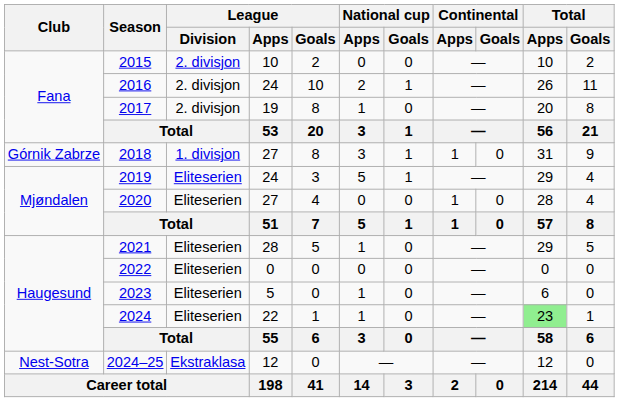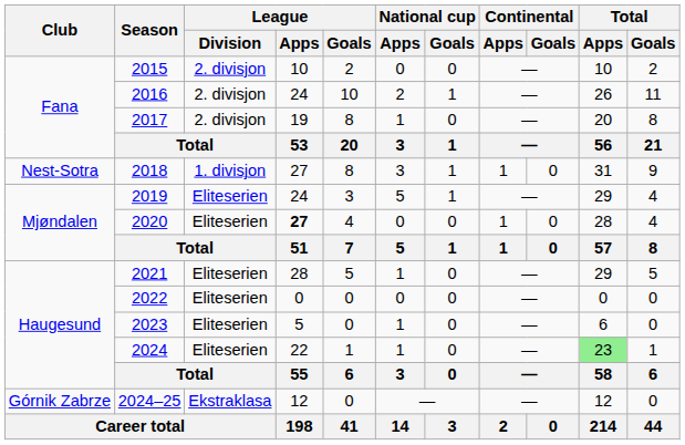 <table class="wikitable" style="text-align: center;">
 <tr>
 <th rowspan="2">Club</th>
 <th rowspan="2">Season</th>
 <th colspan="3">League</th>
 <th colspan="2">National cup</th>
 <th colspan="2">Continental</th>
 <th colspan="2">Total</th>
 </tr>
 <tr>
 <th>Division</th>
 <th>Apps</th>
 <th>Goals</th>
 <th>Apps</th>
 <th>Goals</th>
 <th>Apps</th>
 <th>Goals</th>
 <th>Apps</th>
 <th>Goals</th>
 </tr>
 <tr>
 <td rowspan="4"><a href='#'>Fana</a></td>
 <td><a href='#'>2015</a></td>
 <td><a href='#'>2. divisjon</a></td>
 <td>10</td>
 <td>2</td>
 <td>0</td>
 <td>0</td>
 <td colspan="2">—</td>
 <td>10</td>
 <td>2</td>
 </tr>
 <tr>
 <td><a href='#'>2016</a></td>
 <td>2. divisjon</td>
 <td>24</td>
 <td>10</td>
 <td>2</td>
 <td>1</td>
 <td colspan="2">—</td>
 <td>26</td>
 <td>11</td>
 </tr>
 <tr>
 <td><a href='#'>2017</a></td>
 <td>2. divisjon</td>
 <td>19</td>
 <td>8</td>
 <td>1</td>
 <td>0</td>
 <td colspan="2">—</td>
 <td>20</td>
 <td>8</td>
 </tr>
 <tr>
 <th colspan="2">Total</th>
 <th>53</th>
 <th>20</th>
 <th>3</th>
 <th>1</th>
 <th colspan="2">—</th>
 <th>56</th>
 <th>21</th>
 </tr>
 <tr>
-<td><a href='#'>Górnik Zabrze</a></td>
+<td><a href='#'>Nest-Sotra</a></td>
 <td><a href='#'>2018</a></td>
 <td><a href='#'>1. divisjon</a></td>
 <td>27</td>
 <td>8</td>
 <td>3</td>
 <td>1</td>
 <td>1</td>
 <td>0</td>
 <td>31</td>
 <td>9</td>
 </tr>
 <tr>
 <td rowspan="3"><a href='#'>Mjøndalen</a></td>
 <td><a href='#'>2019</a></td>
 <td><a href='#'>Eliteserien</a></td>
 <td>24</td>
 <td>3</td>
 <td>5</td>
 <td>1</td>
 <td colspan="2">—</td>
 <td>29</td>
 <td>4</td>
 </tr>
 <tr>
 <td><a href='#'>2020</a></td>
 <td>Eliteserien</td>
-<td>27</td>
+<td><strong>27</strong></td>
 <td>4</td>
 <td>0</td>
 <td>0</td>
 <td>1</td>
 <td>0</td>
 <td>28</td>
 <td>4</td>
 </tr>
 <tr>
 <th colspan="2">Total</th>
 <th>51</th>
 <th>7</th>
 <th>5</th>
 <th>1</th>
 <th>1</th>
 <th>0</th>
 <th>57</th>
 <th>8</th>
 </tr>
 <tr>
 <td rowspan="5"><a href='#'>Haugesund</a></td>
 <td><a href='#'>2021</a></td>
 <td>Eliteserien</td>
 <td>28</td>
 <td>5</td>
 <td>1</td>
 <td>0</td>
 <td colspan="2">—</td>
 <td>29</td>
 <td>5</td>
 </tr>
 <tr>
 <td><a href='#'>2022</a></td>
 <td>Eliteserien</td>
 <td>0</td>
 <td>0</td>
 <td>0</td>
 <td>0</td>
 <td colspan="2">—</td>
 <td>0</td>
 <td>0</td>
 </tr>
 <tr>
 <td><a href='#'>2023</a></td>
 <td>Eliteserien</td>
 <td>5</td>
 <td>0</td>
 <td>1</td>
 <td>0</td>
 <td colspan="2">—</td>
 <td>6</td>
 <td>0</td>
 </tr>
 <tr>
 <td><a href='#'>2024</a></td>
 <td>Eliteserien</td>
 <td>22</td>
 <td>1</td>
 <td>1</td>
 <td>0</td>
 <td colspan="2">—</td>
 <td style="background: lightgreen;">23</td>
 <td>1</td>
 </tr>
 <tr>
 <th colspan="2">Total</th>
 <th>55</th>
 <th>6</th>
 <th>3</th>
 <th>0</th>
 <th colspan="2">—</th>
 <th>58</th>
 <th>6</th>
 </tr>
 <tr>
-<td><a href='#'>Nest-Sotra</a></td>
+<td><a href='#'>Górnik Zabrze</a></td>
 <td><a href='#'>2024–25</a></td>
 <td><a href='#'>Ekstraklasa</a></td>
 <td>12</td>
 <td>0</td>
 <td colspan="2">—</td>
 <td colspan="2">—</td>
 <td>12</td>
 <td>0</td>
 </tr>
 <tr>
 <th colspan="3">Career total</th>
 <th>198</th>
 <th>41</th>
 <th>14</th>
 <th>3</th>
 <th>2</th>
 <th>0</th>
 <th>214</th>
 <th>44</th>
 </tr>
 </table>
